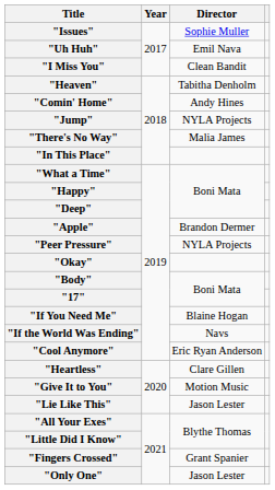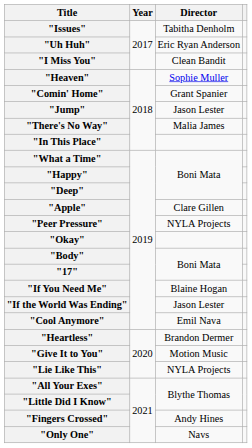 <table class="wikitable plainrowheaders" style="text-align:center;">
 <tr>
 <th scope="col">Title</th>
 <th scope="col">Year</th>
 <th scope="col">Director</th>
 <th scope="col"></th>
 </tr>
 <tr>
 <th scope="row">"Issues"</th>
 <td rowspan="3">2017</td>
-<td><a href='#'>Sophie Muller</a></td>
+<td>Tabitha Denholm</td>
 <td></td>
 </tr>
 <tr>
 <th scope="row">"Uh Huh"</th>
-<td>Emil Nava</td>
+<td>Eric Ryan Anderson</td>
 <td></td>
 </tr>
 <tr>
 <th scope="row">"I Miss You"<br></th>
 <td>Clean Bandit</td>
 <td></td>
 </tr>
 <tr>
 <th scope="row">"Heaven"</th>
 <td rowspan="5">2018</td>
-<td>Tabitha Denholm</td>
+<td><a href='#'>Sophie Muller</a></td>
 <td></td>
 </tr>
 <tr>
 <th scope="row">"Comin' Home"<br></th>
-<td>Andy Hines</td>
+<td>Grant Spanier</td>
 <td></td>
 </tr>
 <tr>
 <th scope="row">"Jump"<br></th>
-<td>NYLA Projects</td>
+<td>Jason Lester</td>
 <td></td>
 </tr>
 <tr>
 <th scope="row">"There's No Way"<br></th>
 <td>Malia James</td>
 <td></td>
 </tr>
 <tr>
 <th scope="row">"In This Place"</th>
 <td></td>
 <td></td>
 </tr>
 <tr>
 <th scope="row">"What a Time"<br></th>
 <td rowspan="11">2019</td>
 <td rowspan="3">Boni Mata</td>
 <td></td>
 </tr>
 <tr>
 <th scope="row">"Happy"</th>
 <td></td>
 </tr>
 <tr>
 <th scope="row">"Deep"</th>
 <td></td>
 </tr>
 <tr>
 <th scope="row">"Apple"</th>
-<td>Brandon Dermer</td>
+<td>Clare Gillen</td>
 <td></td>
 </tr>
 <tr>
 <th scope="row">"Peer Pressure"<br></th>
 <td>NYLA Projects</td>
 <td></td>
 </tr>
 <tr>
 <th scope="row">"Okay"<br></th>
 <td></td>
 <td></td>
 </tr>
 <tr>
 <th scope="row">"Body"</th>
 <td rowspan="2">Boni Mata</td>
 <td></td>
 </tr>
 <tr>
 <th scope="row">"17"</th>
 <td></td>
 </tr>
 <tr>
 <th scope="row">"If You Need Me"</th>
 <td>Blaine Hogan</td>
 <td></td>
 </tr>
 <tr>
 <th scope="row">"If the World Was Ending"<br></th>
-<td>Navs</td>
+<td>Jason Lester</td>
 <td></td>
 </tr>
 <tr>
 <th scope="row">"Cool Anymore"<br></th>
-<td>Eric Ryan Anderson</td>
+<td>Emil Nava</td>
 <td></td>
 </tr>
 <tr>
 <th scope="row">"Heartless"<br></th>
 <td rowspan="3">2020</td>
-<td>Clare Gillen</td>
+<td>Brandon Dermer</td>
 <td></td>
 </tr>
 <tr>
 <th scope="row">"Give It to You"</th>
 <td>Motion Music</td>
 <td></td>
 </tr>
 <tr>
 <th scope="row">"Lie Like This"</th>
-<td>Jason Lester</td>
+<td>NYLA Projects</td>
 <td></td>
 </tr>
 <tr>
 <th scope="row">"All Your Exes"</th>
 <td rowspan="4">2021</td>
 <td rowspan="2">Blythe Thomas</td>
 <td rowspan="2"></td>
 </tr>
 <tr>
 <th scope="row">"Little Did I Know"</th>
 </tr>
 <tr>
 <th scope="row">"Fingers Crossed"<br></th>
-<td>Grant Spanier</td>
+<td>Andy Hines</td>
 <td></td>
 </tr>
 <tr>
 <th scope="row">"Only One"<br></th>
-<td>Jason Lester</td>
+<td>Navs</td>
 <td></td>
 </tr>
 </table>
